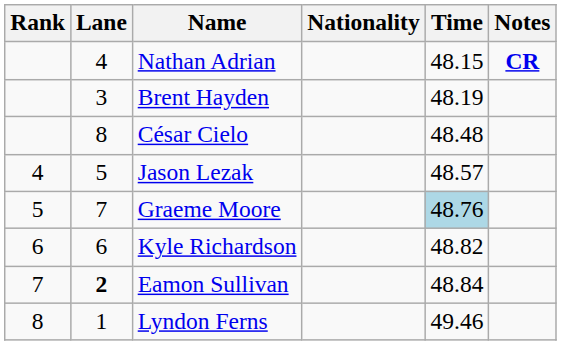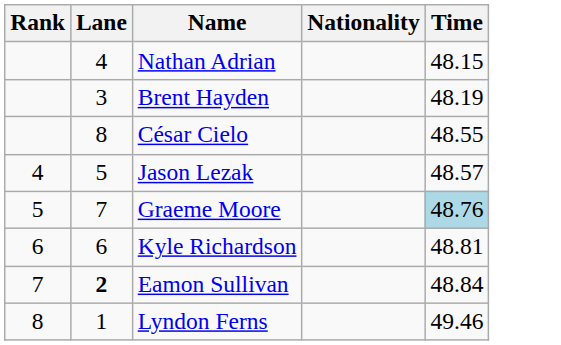 <table class="wikitable sortable" style="text-align:center">
 <tr>
 <th>Rank</th>
 <th>Lane</th>
 <th>Name</th>
 <th>Nationality</th>
 <th>Time</th>
-<th>Notes</th>
 </tr>
 <tr>
 <td></td>
 <td>4</td>
 <td align=left><a href='#'>Nathan Adrian</a></td>
 <td align=left></td>
 <td>48.15</td>
-<td><strong><a href='#'>CR</a></strong></td>
 </tr>
 <tr>
 <td></td>
 <td>3</td>
 <td align=left><a href='#'>Brent Hayden</a></td>
 <td align=left></td>
 <td>48.19</td>
-<td></td>
 </tr>
 <tr>
 <td></td>
 <td>8</td>
 <td align=left><a href='#'>César Cielo</a></td>
 <td align=left></td>
-<td>48.48</td>
-<td></td>
+<td>48.55</td>
 </tr>
 <tr>
 <td>4</td>
 <td>5</td>
 <td align=left><a href='#'>Jason Lezak</a></td>
 <td align=left></td>
 <td>48.57</td>
-<td></td>
 </tr>
 <tr>
 <td>5</td>
 <td>7</td>
 <td align=left><a href='#'>Graeme Moore</a></td>
 <td align=left></td>
 <td style="background: lightblue;">48.76</td>
-<td></td>
 </tr>
 <tr>
 <td>6</td>
 <td>6</td>
 <td align=left><a href='#'>Kyle Richardson</a></td>
 <td align=left></td>
-<td>48.82</td>
-<td></td>
+<td>48.81</td>
 </tr>
 <tr>
 <td>7</td>
 <td><strong>2</strong></td>
 <td align=left><a href='#'>Eamon Sullivan</a></td>
 <td align=left></td>
 <td>48.84</td>
-<td></td>
 </tr>
 <tr>
 <td>8</td>
 <td>1</td>
 <td align=left><a href='#'>Lyndon Ferns</a></td>
 <td align=left></td>
 <td>49.46</td>
-<td></td>
 </tr>
 </table>
